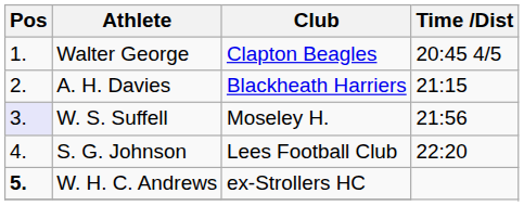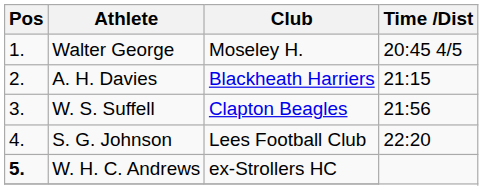 <table class="wikitable">
 <tr>
 <th>Pos</th>
 <th>Athlete</th>
 <th>Club</th>
 <th>Time /Dist</th>
 </tr>
 <tr>
 <td>1.</td>
 <td>Walter George</td>
-<td><a href='#'>Clapton Beagles</a></td>
+<td>Moseley H.</td>
 <td>20:45 4/5</td>
 </tr>
 <tr>
 <td>2.</td>
 <td>A. H. Davies</td>
 <td><a href='#'>Blackheath Harriers</a></td>
 <td>21:15</td>
 </tr>
 <tr>
-<td style="background: lavender;">3.</td>
+<td>3.</td>
 <td>W. S. Suffell</td>
-<td>Moseley H.</td>
+<td><a href='#'>Clapton Beagles</a></td>
 <td>21:56</td>
 </tr>
 <tr>
 <td>4.</td>
 <td>S. G. Johnson</td>
 <td>Lees Football Club</td>
 <td>22:20</td>
 </tr>
 <tr>
 <td><strong>5.</strong></td>
 <td>W. H. C. Andrews</td>
 <td>ex-Strollers HC</td>
 </tr>
 <tr>
 </tr>
 </table>
